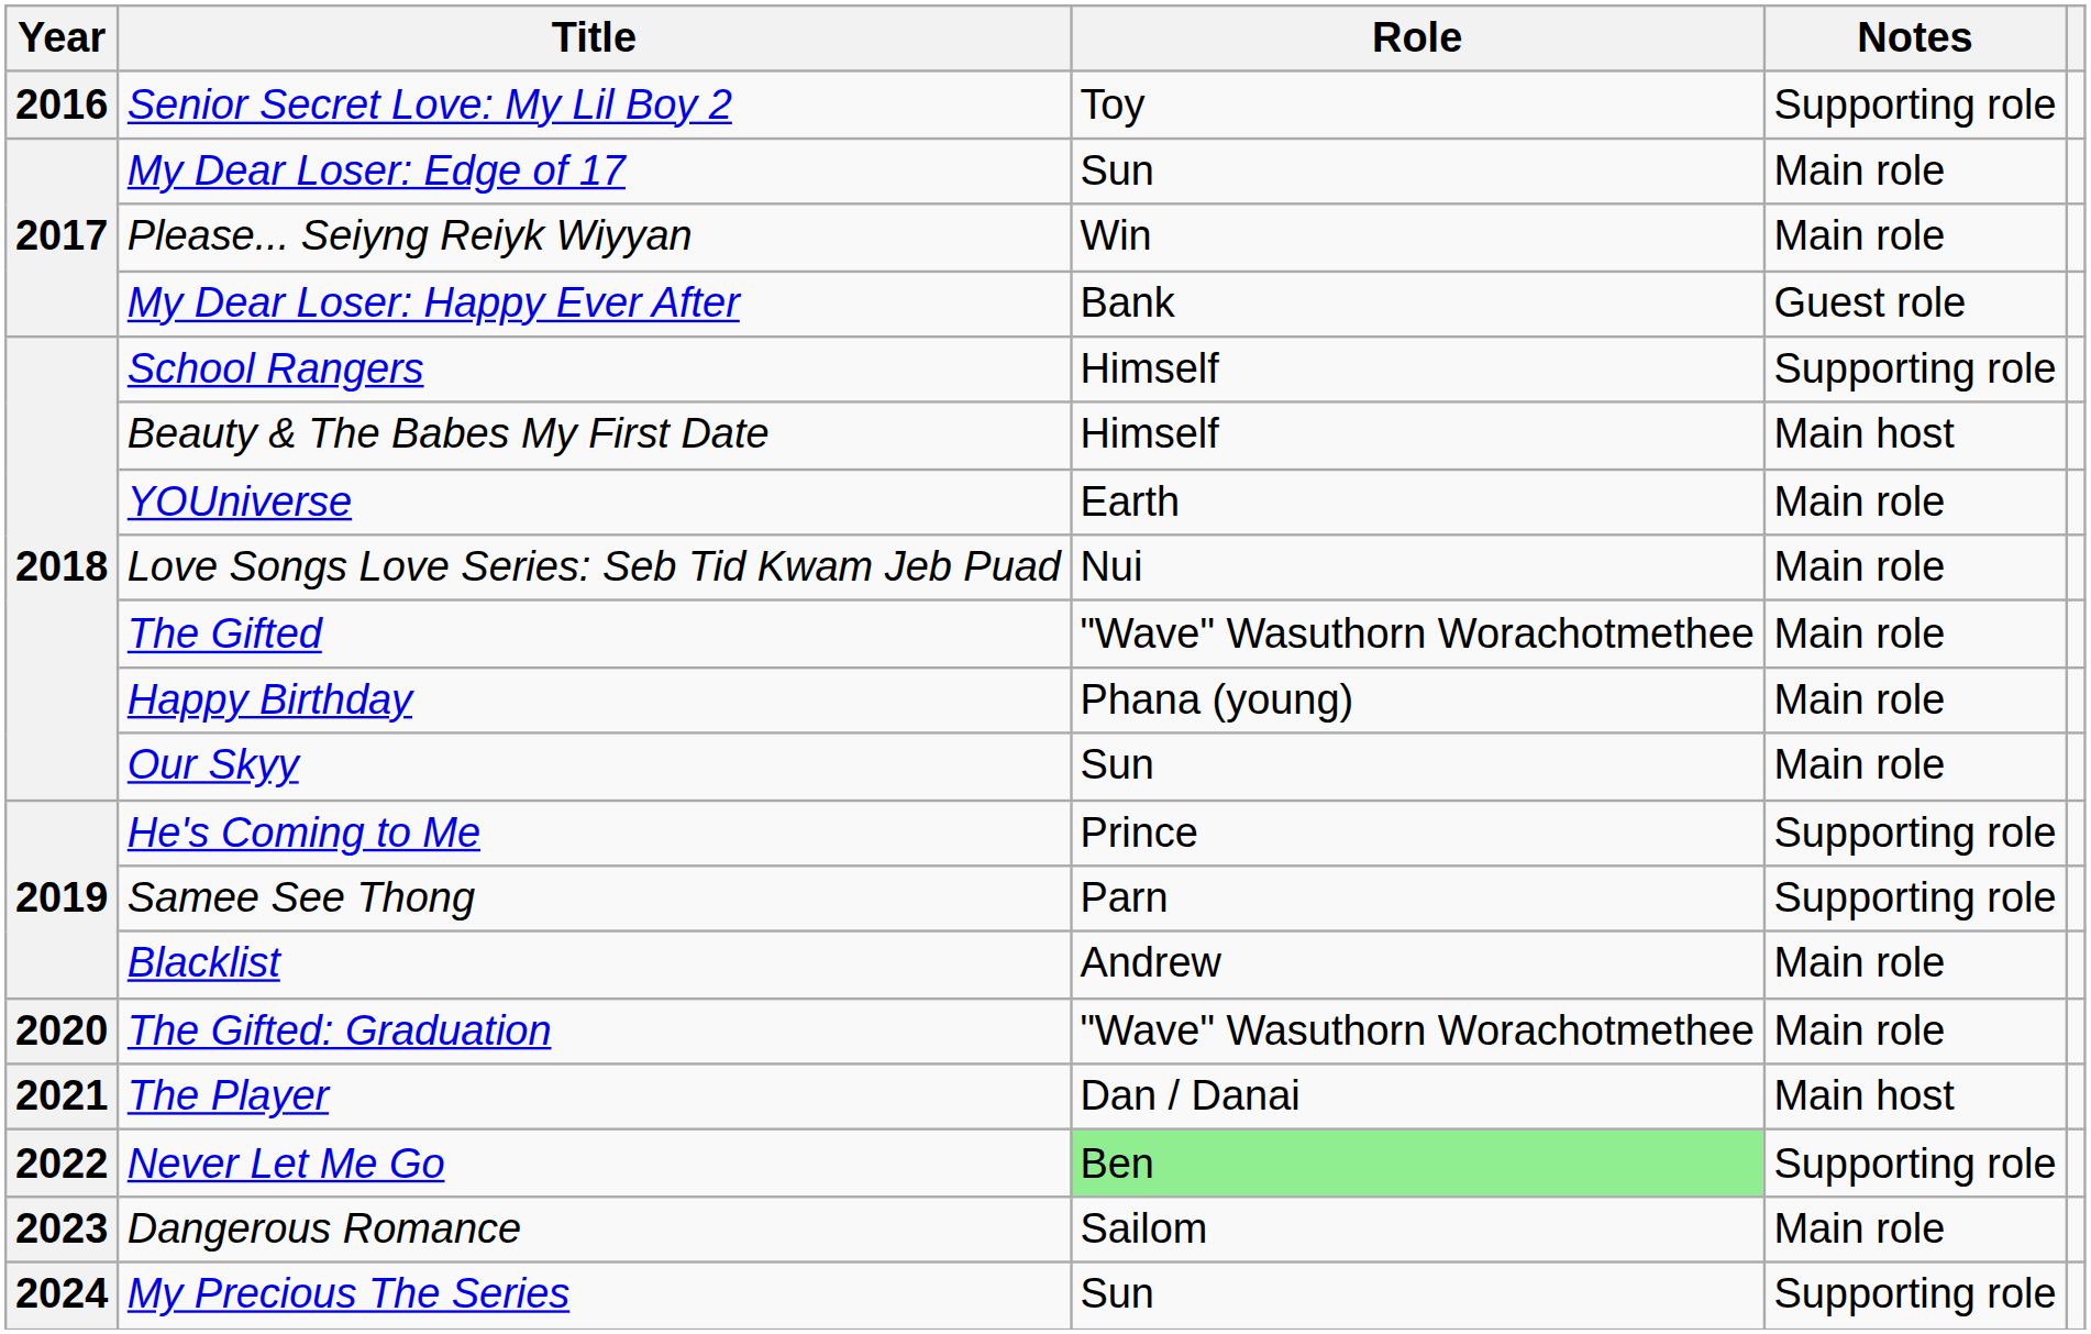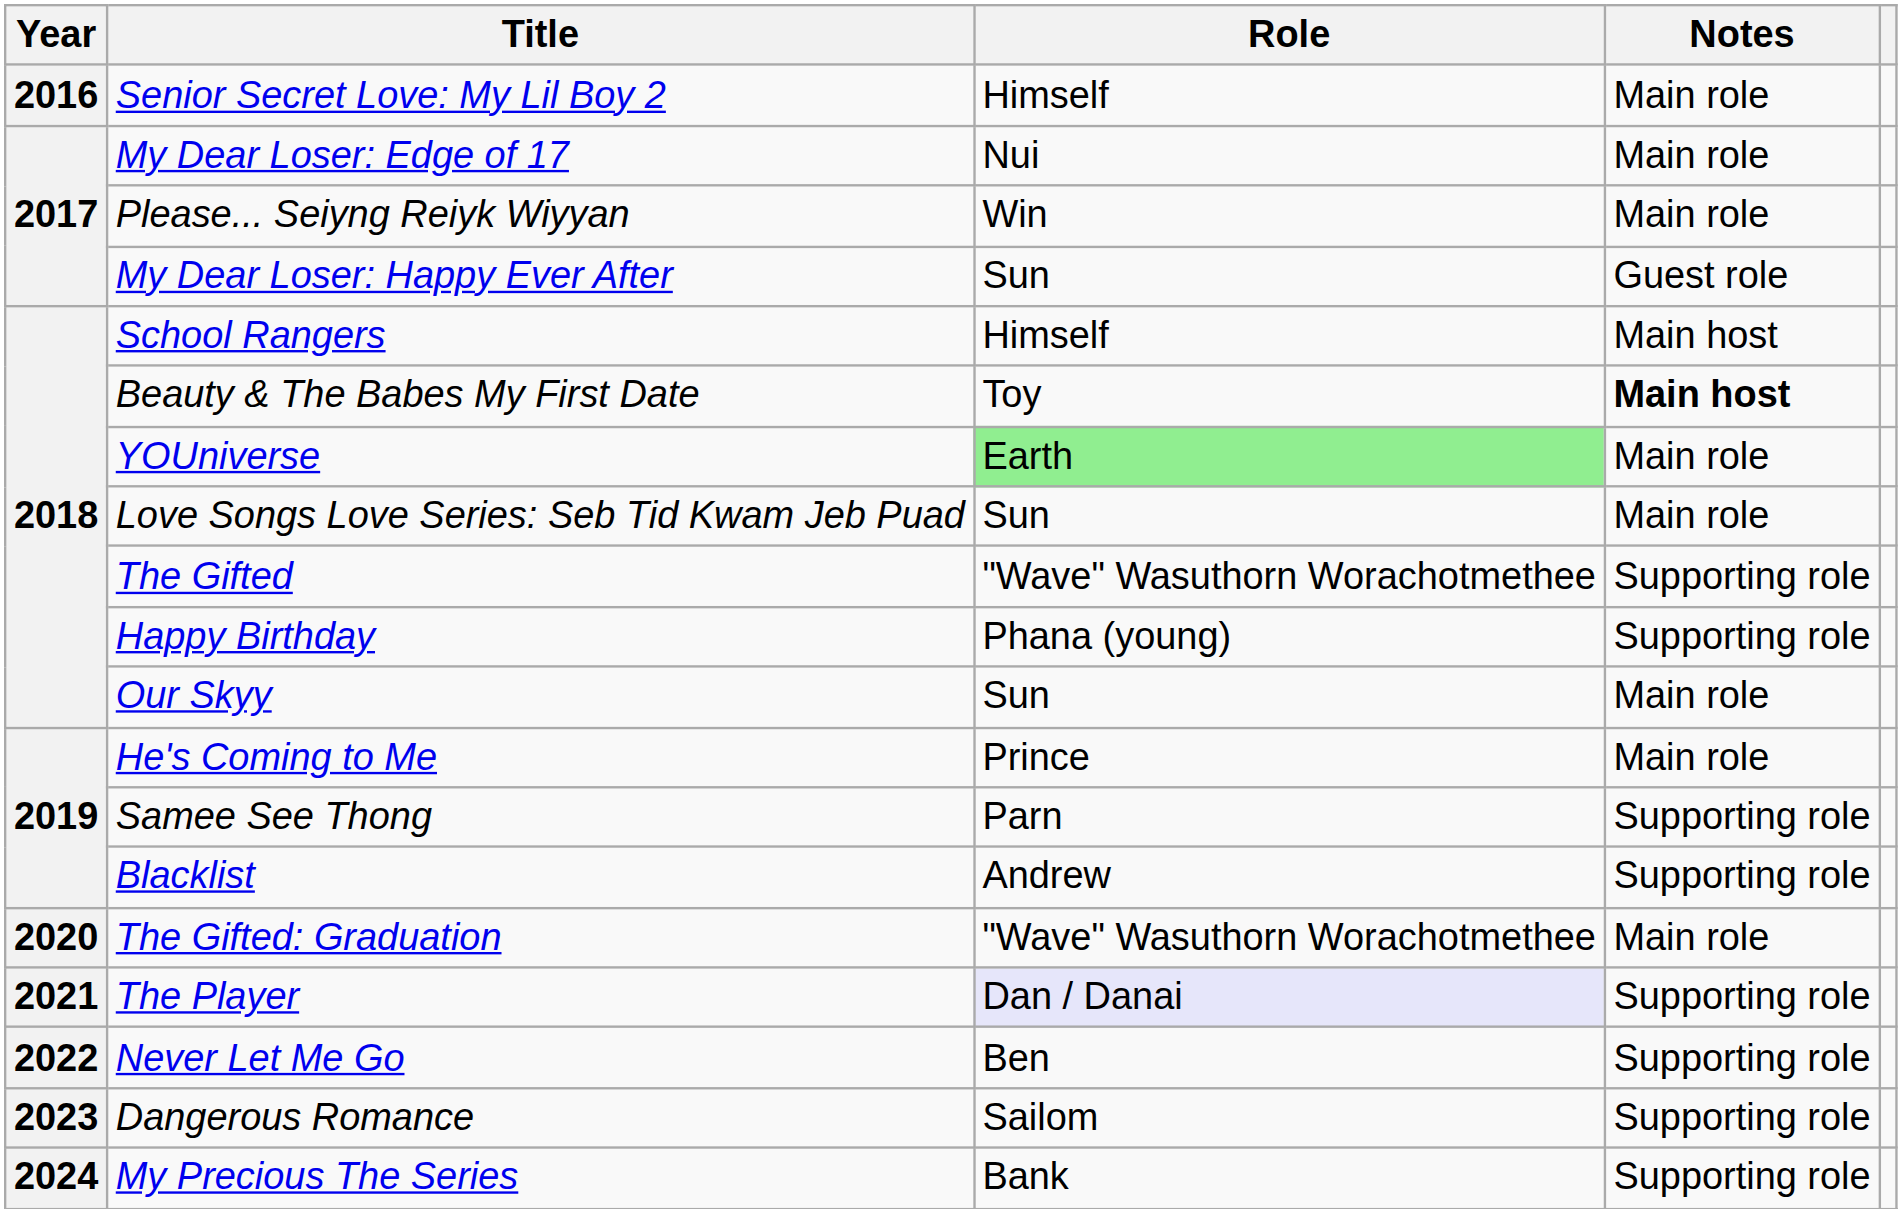 <table class="wikitable sortable plainrowheaders">
 <tr>
 <th scope="col">Year</th>
 <th scope="col">Title</th>
 <th scope="col">Role</th>
 <th scope="col" class="unsortable">Notes</th>
 <th scope="col" class="unsortable"></th>
 </tr>
 <tr>
 <th scope="row">2016</th>
 <td><em><a href='#'>Senior Secret Love: My Lil Boy 2</a></em></td>
-<td>Toy</td>
-<td>Supporting role</td>
+<td>Himself</td>
+<td>Main role</td>
 <td style="text-align: center;"></td>
 </tr>
 <tr>
 <th scope="row" rowspan="3">2017</th>
 <td><em><a href='#'>My Dear Loser: Edge of 17</a></em></td>
-<td>Sun</td>
+<td>Nui</td>
 <td>Main role</td>
 <td style="text-align: center;"></td>
 </tr>
 <tr>
 <td><em>Please... Seiyng Reiyk Wiyyan</em></td>
 <td>Win</td>
 <td>Main role</td>
 <td style="text-align: center;"></td>
 </tr>
 <tr>
 <td><em><a href='#'>My Dear Loser: Happy Ever After</a></em></td>
-<td>Bank</td>
+<td>Sun</td>
 <td>Guest role</td>
 <td style="text-align: center;"></td>
 </tr>
 <tr>
 <th scope="row" rowspan="7">2018</th>
 <td><em><a href='#'>School Rangers</a></em></td>
 <td>Himself</td>
-<td>Supporting role</td>
+<td>Main host</td>
 <td style="text-align: center;"></td>
 </tr>
 <tr>
 <td><em>Beauty & The Babes My First Date</em></td>
-<td>Himself</td>
-<td>Main host</td>
+<td>Toy</td>
+<td><strong>Main host</strong></td>
 <td style="text-align: center;"></td>
 </tr>
 <tr>
 <td><em><a href='#'>YOUniverse</a></em></td>
-<td>Earth</td>
+<td style="background: lightgreen;">Earth</td>
 <td>Main role</td>
 <td style="text-align: center;"></td>
 </tr>
 <tr>
 <td><em>Love Songs Love Series: Seb Tid Kwam Jeb Puad</em></td>
-<td>Nui</td>
+<td>Sun</td>
 <td>Main role</td>
 <td style="text-align: center;"></td>
 </tr>
 <tr>
 <td><em><a href='#'>The Gifted</a></em></td>
 <td>"Wave" Wasuthorn Worachotmethee</td>
-<td>Main role</td>
+<td>Supporting role</td>
 <td style="text-align: center;"></td>
 </tr>
 <tr>
 <td><em><a href='#'>Happy Birthday</a></em></td>
 <td>Phana (young)</td>
-<td>Main role</td>
+<td>Supporting role</td>
 <td style="text-align: center;"></td>
 </tr>
 <tr>
 <td><em><a href='#'>Our Skyy</a></em></td>
 <td>Sun</td>
 <td>Main role</td>
 <td style="text-align: center;"></td>
 </tr>
 <tr>
 <th scope="row" rowspan="3">2019</th>
 <td><em><a href='#'>He's Coming to Me</a></em></td>
 <td>Prince</td>
-<td>Supporting role</td>
+<td>Main role</td>
 <td style="text-align: center;"></td>
 </tr>
 <tr>
 <td><em>Samee See Thong</em></td>
 <td>Parn</td>
 <td>Supporting role</td>
 <td style="text-align: center;"></td>
 </tr>
 <tr>
 <td><em><a href='#'>Blacklist</a></em></td>
 <td>Andrew</td>
-<td>Main role</td>
+<td>Supporting role</td>
 <td style="text-align: center;"></td>
 </tr>
 <tr>
 <th scope="row">2020</th>
 <td><em><a href='#'>The Gifted: Graduation</a></em></td>
 <td>"Wave" Wasuthorn Worachotmethee</td>
 <td>Main role</td>
 <td style="text-align: center;"></td>
 </tr>
 <tr>
 <th scope="row">2021</th>
 <td><em><a href='#'>The Player</a></em></td>
-<td>Dan / Danai</td>
-<td>Main host</td>
+<td style="background: lavender;">Dan / Danai</td>
+<td>Supporting role</td>
 <td style="text-align: center;"></td>
 </tr>
 <tr>
 <th scope="row">2022</th>
 <td><em><a href='#'>Never Let Me Go</a></em></td>
-<td style="background: lightgreen;">Ben</td>
+<td>Ben</td>
 <td>Supporting role</td>
 <td style="text-align: center;"></td>
 </tr>
 <tr>
 <th scope="row">2023</th>
 <td><em>Dangerous Romance</em></td>
 <td>Sailom</td>
-<td>Main role</td>
+<td>Supporting role</td>
 <td style="text-align: center;"></td>
 </tr>
 <tr>
 <th scope="row">2024</th>
 <td><em><a href='#'>My Precious The Series</a></em></td>
-<td>Sun</td>
+<td>Bank</td>
 <td>Supporting role</td>
 <td></td>
 </tr>
 <tr>
 </tr>
 </table>
